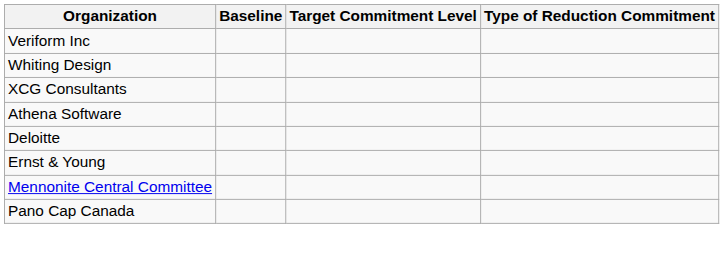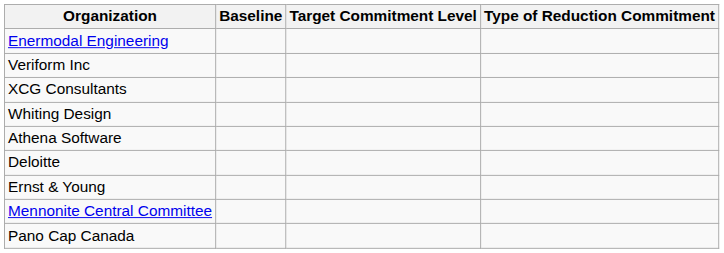 <table class="wikitable">
 <tr>
 <th>Organization</th>
 <th>Baseline</th>
 <th>Target Commitment Level</th>
 <th>Type of Reduction Commitment</th>
 </tr>
 <tr>
+<td><a href='#'>Enermodal Engineering</a></td>
+<td></td>
+<td></td>
+<td></td>
+</tr>
+<tr>
 <td>Veriform Inc</td>
 <td></td>
 <td></td>
 <td></td>
 </tr>
 <tr>
-<td>Whiting Design</td>
+<td>XCG Consultants</td>
 <td></td>
 <td></td>
 <td></td>
 </tr>
 <tr>
-<td>XCG Consultants</td>
+<td>Whiting Design</td>
 <td></td>
 <td></td>
 <td></td>
 </tr>
 <tr>
 <td>Athena Software</td>
 <td></td>
 <td></td>
 <td></td>
 </tr>
 <tr>
 <td>Deloitte</td>
 <td></td>
 <td></td>
 <td></td>
 </tr>
 <tr>
 <td>Ernst & Young</td>
 <td></td>
 <td></td>
 <td></td>
 </tr>
 <tr>
 <td><a href='#'>Mennonite Central Committee</a></td>
 <td></td>
 <td></td>
 <td></td>
 </tr>
 <tr>
 <td>Pano Cap Canada</td>
 <td></td>
 <td></td>
 <td></td>
 </tr>
 </table>
